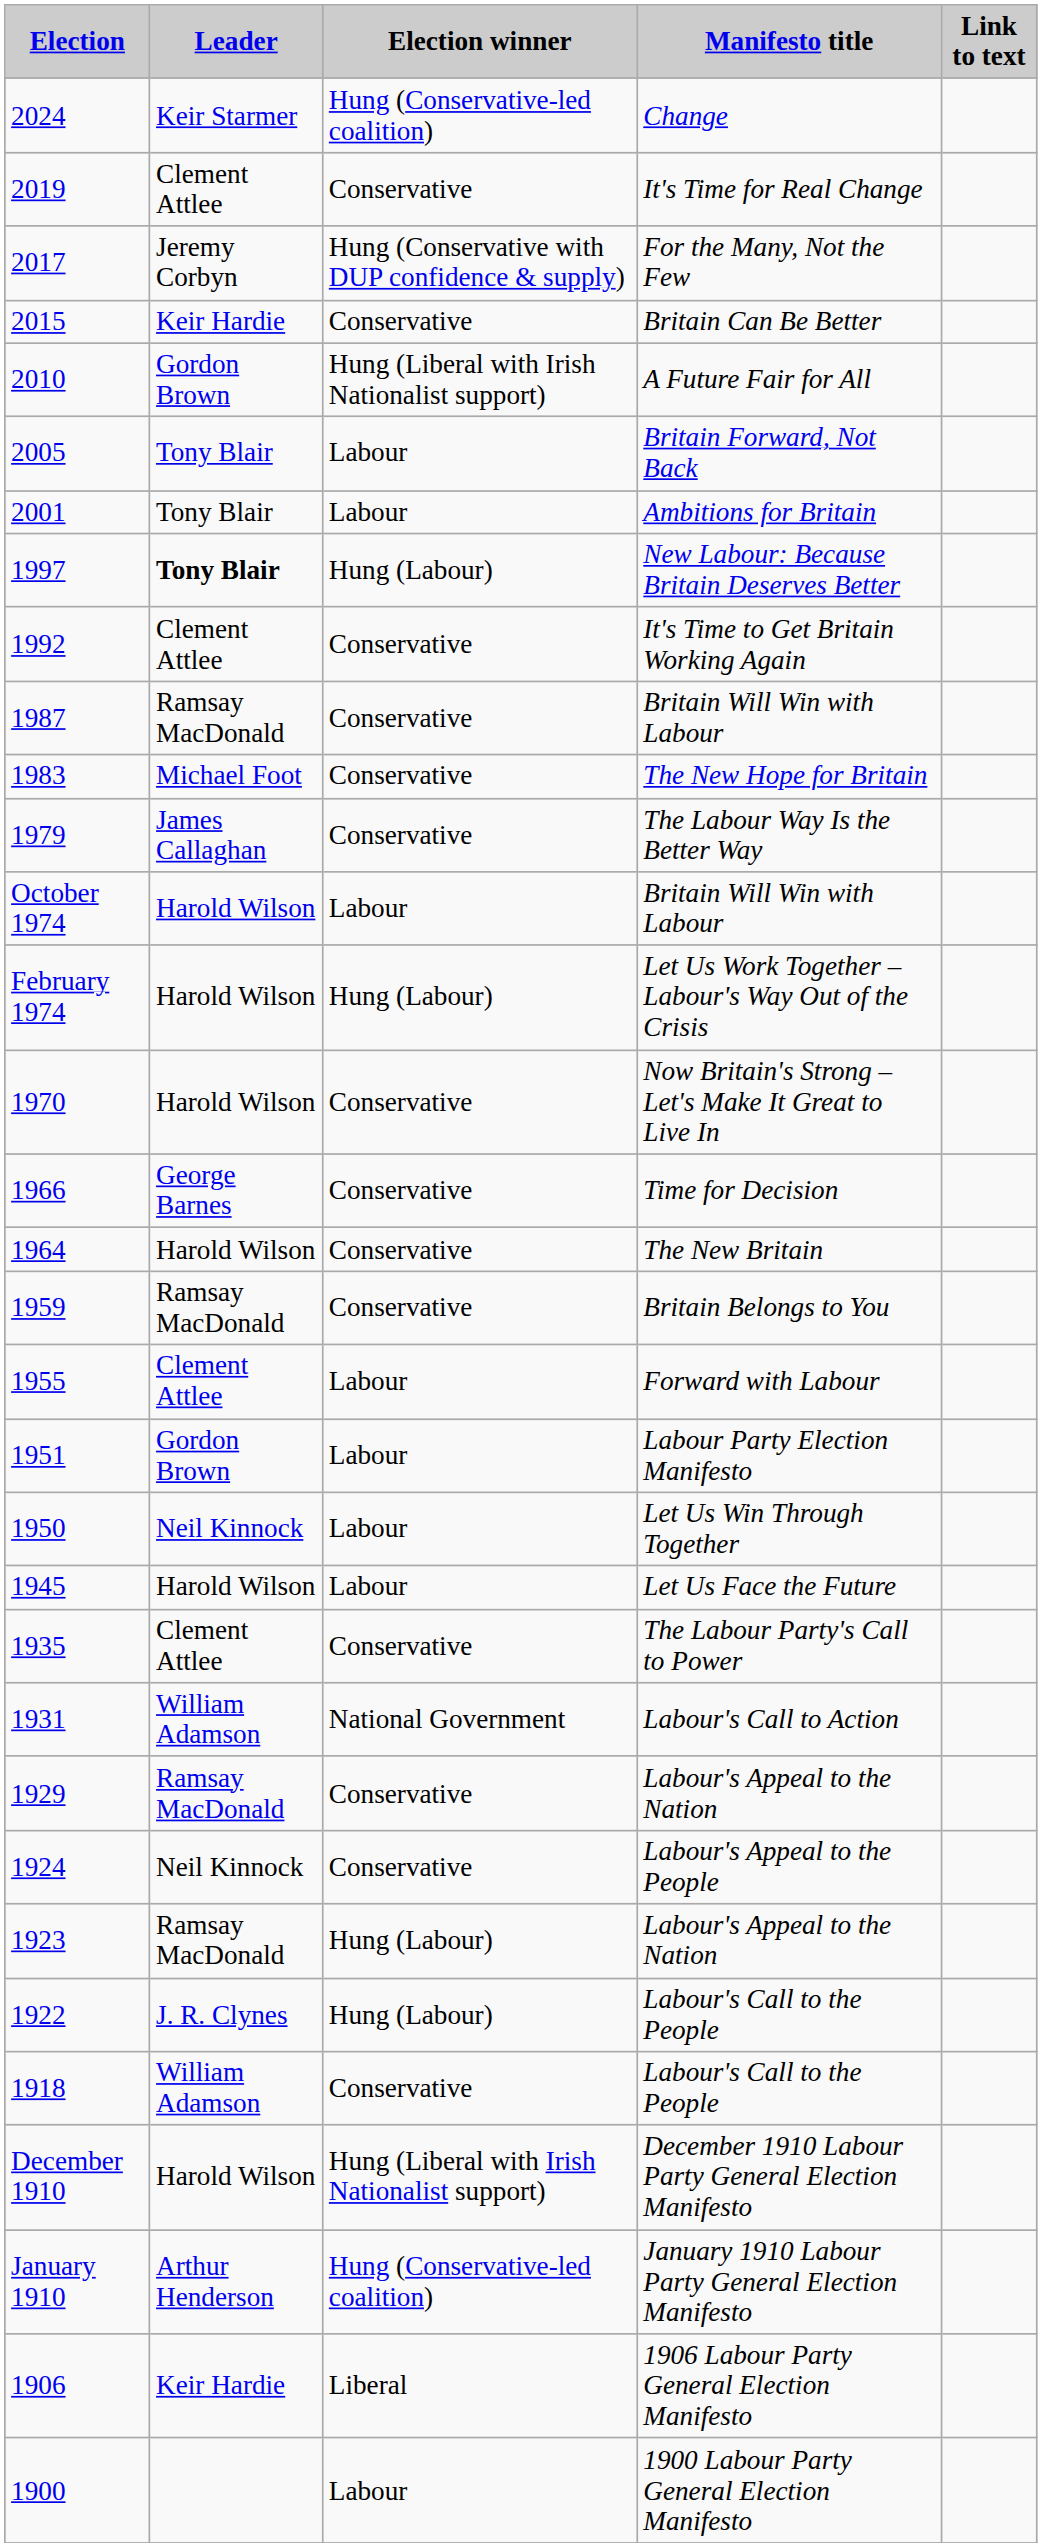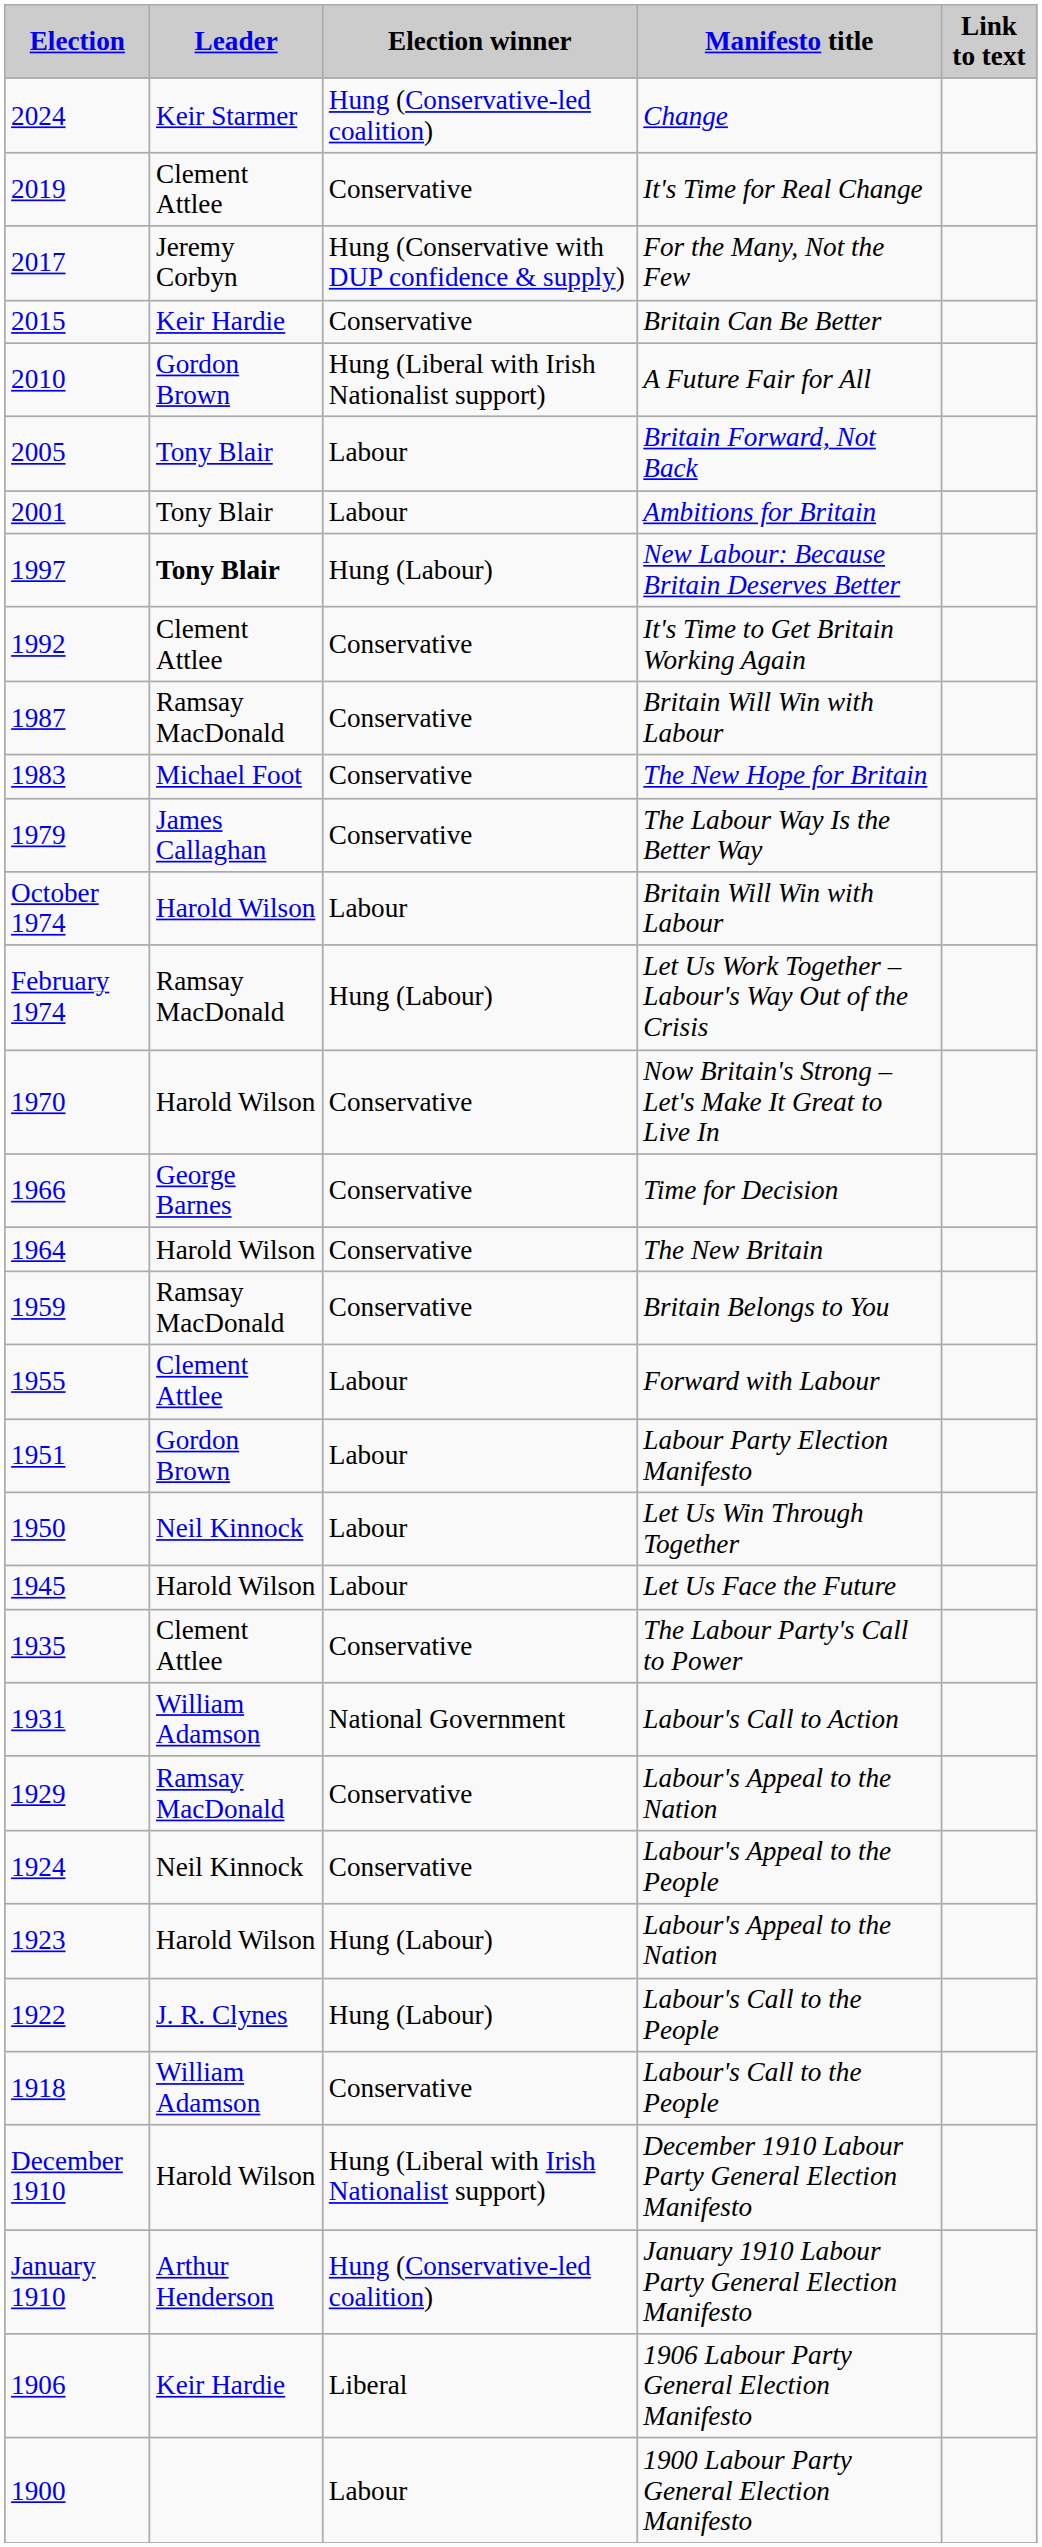 <table class="wikitable">
 <tr>
 <th style="background:#ccc;"><a href='#'>Election</a></th>
 <th style="background:#ccc;"><a href='#'>Leader</a></th>
 <th style="background:#ccc;">Election winner</th>
 <th style="background:#ccc;"><a href='#'>Manifesto</a> title</th>
 <th style="background:#ccc;">Link to text</th>
 </tr>
 <tr>
 <td><a href='#'>2024</a></td>
 <td><a href='#'>Keir Starmer</a></td>
 <td><a href='#'>Hung</a> (<a href='#'>Conservative-led coalition</a>)</td>
 <td><em><a href='#'>Change</a></em></td>
 <td></td>
 </tr>
 <tr>
 <td><a href='#'>2019</a></td>
 <td>Clement Attlee</td>
 <td>Conservative</td>
 <td><em>It's Time for Real Change</em></td>
 <td></td>
 </tr>
 <tr>
 <td><a href='#'>2017</a></td>
 <td>Jeremy Corbyn</td>
 <td>Hung (Conservative with <a href='#'>DUP confidence & supply</a>)</td>
 <td><em>For the Many, Not the Few</em></td>
 <td></td>
 </tr>
 <tr>
 <td><a href='#'>2015</a></td>
 <td><a href='#'>Keir Hardie</a></td>
 <td>Conservative</td>
 <td><em>Britain Can Be Better</em></td>
 <td></td>
 </tr>
 <tr>
 <td><a href='#'>2010</a></td>
 <td><a href='#'>Gordon Brown</a></td>
 <td>Hung (Liberal with Irish Nationalist support)</td>
 <td><em>A Future Fair for All</em></td>
 <td></td>
 </tr>
 <tr>
 <td><a href='#'>2005</a></td>
 <td><a href='#'>Tony Blair</a></td>
 <td>Labour</td>
 <td><em><a href='#'>Britain Forward, Not Back</a></em></td>
 <td></td>
 </tr>
 <tr>
 <td><a href='#'>2001</a></td>
 <td>Tony Blair</td>
 <td>Labour</td>
 <td><em><a href='#'>Ambitions for Britain</a></em></td>
 <td></td>
 </tr>
 <tr>
 <td><a href='#'>1997</a></td>
 <td><strong>Tony Blair</strong></td>
 <td>Hung (Labour)</td>
 <td><em><a href='#'>New Labour: Because Britain Deserves Better</a></em></td>
 <td></td>
 </tr>
 <tr>
 <td><a href='#'>1992</a></td>
 <td>Clement Attlee</td>
 <td>Conservative</td>
 <td><em>It's Time to Get Britain Working Again</em></td>
 <td></td>
 </tr>
 <tr>
 <td><a href='#'>1987</a></td>
 <td>Ramsay MacDonald</td>
 <td>Conservative</td>
 <td><em>Britain Will Win with Labour</em></td>
 <td></td>
 </tr>
 <tr>
 <td><a href='#'>1983</a></td>
 <td><a href='#'>Michael Foot</a></td>
 <td>Conservative</td>
 <td><a href='#'><em>The New Hope for Britain</em></a></td>
 <td></td>
 </tr>
 <tr>
 <td><a href='#'>1979</a></td>
 <td><a href='#'>James Callaghan</a></td>
 <td>Conservative</td>
 <td><em>The Labour Way Is the Better Way</em></td>
 <td></td>
 </tr>
 <tr>
 <td><a href='#'>October 1974</a></td>
 <td><a href='#'>Harold Wilson</a></td>
 <td>Labour</td>
 <td><em>Britain Will Win with Labour</em></td>
 <td></td>
 </tr>
 <tr>
 <td><a href='#'>February 1974</a></td>
-<td>Harold Wilson</td>
+<td>Ramsay MacDonald</td>
 <td>Hung (Labour)</td>
 <td><em>Let Us Work Together – Labour's Way Out of the Crisis</em></td>
 <td></td>
 </tr>
 <tr>
 <td><a href='#'>1970</a></td>
 <td>Harold Wilson</td>
 <td>Conservative</td>
 <td><em>Now Britain's Strong – Let's Make It Great to Live In</em></td>
 <td></td>
 </tr>
 <tr>
 <td><a href='#'>1966</a></td>
 <td><a href='#'>George Barnes</a></td>
 <td>Conservative</td>
 <td><em>Time for Decision</em></td>
 <td></td>
 </tr>
 <tr>
 <td><a href='#'>1964</a></td>
 <td>Harold Wilson</td>
 <td>Conservative</td>
 <td><em>The New Britain</em></td>
 <td></td>
 </tr>
 <tr>
 <td><a href='#'>1959</a></td>
 <td>Ramsay MacDonald</td>
 <td>Conservative</td>
 <td><em>Britain Belongs to You</em></td>
 <td></td>
 </tr>
 <tr>
 <td><a href='#'>1955</a></td>
 <td><a href='#'>Clement Attlee</a></td>
 <td>Labour</td>
 <td><em>Forward with Labour</em></td>
 <td></td>
 </tr>
 <tr>
 <td><a href='#'>1951</a></td>
 <td><a href='#'>Gordon Brown</a></td>
 <td>Labour</td>
 <td><em>Labour Party Election Manifesto</em></td>
 <td></td>
 </tr>
 <tr>
 <td><a href='#'>1950</a></td>
 <td><a href='#'>Neil Kinnock</a></td>
 <td>Labour</td>
 <td><em>Let Us Win Through Together</em></td>
 <td></td>
 </tr>
 <tr>
 <td><a href='#'>1945</a></td>
 <td>Harold Wilson</td>
 <td>Labour</td>
 <td><em>Let Us Face the Future</em></td>
 <td></td>
 </tr>
 <tr>
 <td><a href='#'>1935</a></td>
 <td>Clement Attlee</td>
 <td>Conservative</td>
 <td><em>The Labour Party's Call to Power</em></td>
 <td></td>
 </tr>
 <tr>
 <td><a href='#'>1931</a></td>
 <td><a href='#'>William Adamson</a></td>
 <td>National Government</td>
 <td><em>Labour's Call to Action</em></td>
 <td></td>
 </tr>
 <tr>
 <td><a href='#'>1929</a></td>
 <td><a href='#'>Ramsay MacDonald</a></td>
 <td>Conservative</td>
 <td><em>Labour's Appeal to the Nation</em></td>
 <td></td>
 </tr>
 <tr>
 <td><a href='#'>1924</a></td>
 <td>Neil Kinnock</td>
 <td>Conservative</td>
 <td><em>Labour's Appeal to the People</em></td>
 <td><br></td>
 </tr>
 <tr>
 <td><a href='#'>1923</a></td>
-<td>Ramsay MacDonald</td>
+<td>Harold Wilson</td>
 <td>Hung (Labour)</td>
 <td><em>Labour's Appeal to the Nation</em></td>
 <td><br></td>
 </tr>
 <tr>
 <td><a href='#'>1922</a></td>
 <td><a href='#'>J. R. Clynes</a></td>
 <td>Hung (Labour)</td>
 <td><em>Labour's Call to the People</em></td>
 <td></td>
 </tr>
 <tr>
 <td><a href='#'>1918</a></td>
 <td><a href='#'>William Adamson</a></td>
 <td>Conservative</td>
 <td><em>Labour's Call to the People</em></td>
 <td><br></td>
 </tr>
 <tr>
 <td><a href='#'>December 1910</a></td>
 <td>Harold Wilson</td>
 <td>Hung (Liberal with <a href='#'>Irish Nationalist</a> support)</td>
 <td><em>December 1910 Labour Party General Election Manifesto</em></td>
 <td><br></td>
 </tr>
 <tr>
 <td><a href='#'>January 1910</a></td>
 <td><a href='#'>Arthur Henderson</a></td>
 <td><a href='#'>Hung</a> (<a href='#'>Conservative-led coalition</a>)</td>
 <td><em>January 1910 Labour Party General Election Manifesto</em></td>
 <td><br></td>
 </tr>
 <tr>
 <td><a href='#'>1906</a></td>
 <td><a href='#'>Keir Hardie</a></td>
 <td>Liberal</td>
 <td><em>1906 Labour Party General Election Manifesto</em></td>
 <td><br></td>
 </tr>
 <tr>
 <td><a href='#'>1900</a></td>
 <td></td>
 <td>Labour</td>
 <td><em>1900 Labour Party General Election Manifesto</em></td>
 <td></td>
 </tr>
 </table>
